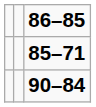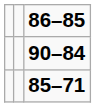 <table class="wikitable">
 <tr>
 <td></td>
 <td></td>
 <td><strong>86–85</strong></td>
 </tr>
 <tr>
 <td></td>
 <td></td>
-<td><strong>85–71</strong></td>
+<td><strong>90–84</strong></td>
 </tr>
 <tr>
 <td></td>
 <td></td>
-<td><strong>90–84</strong></td>
+<td><strong>85–71</strong></td>
 </tr>
 </table>
